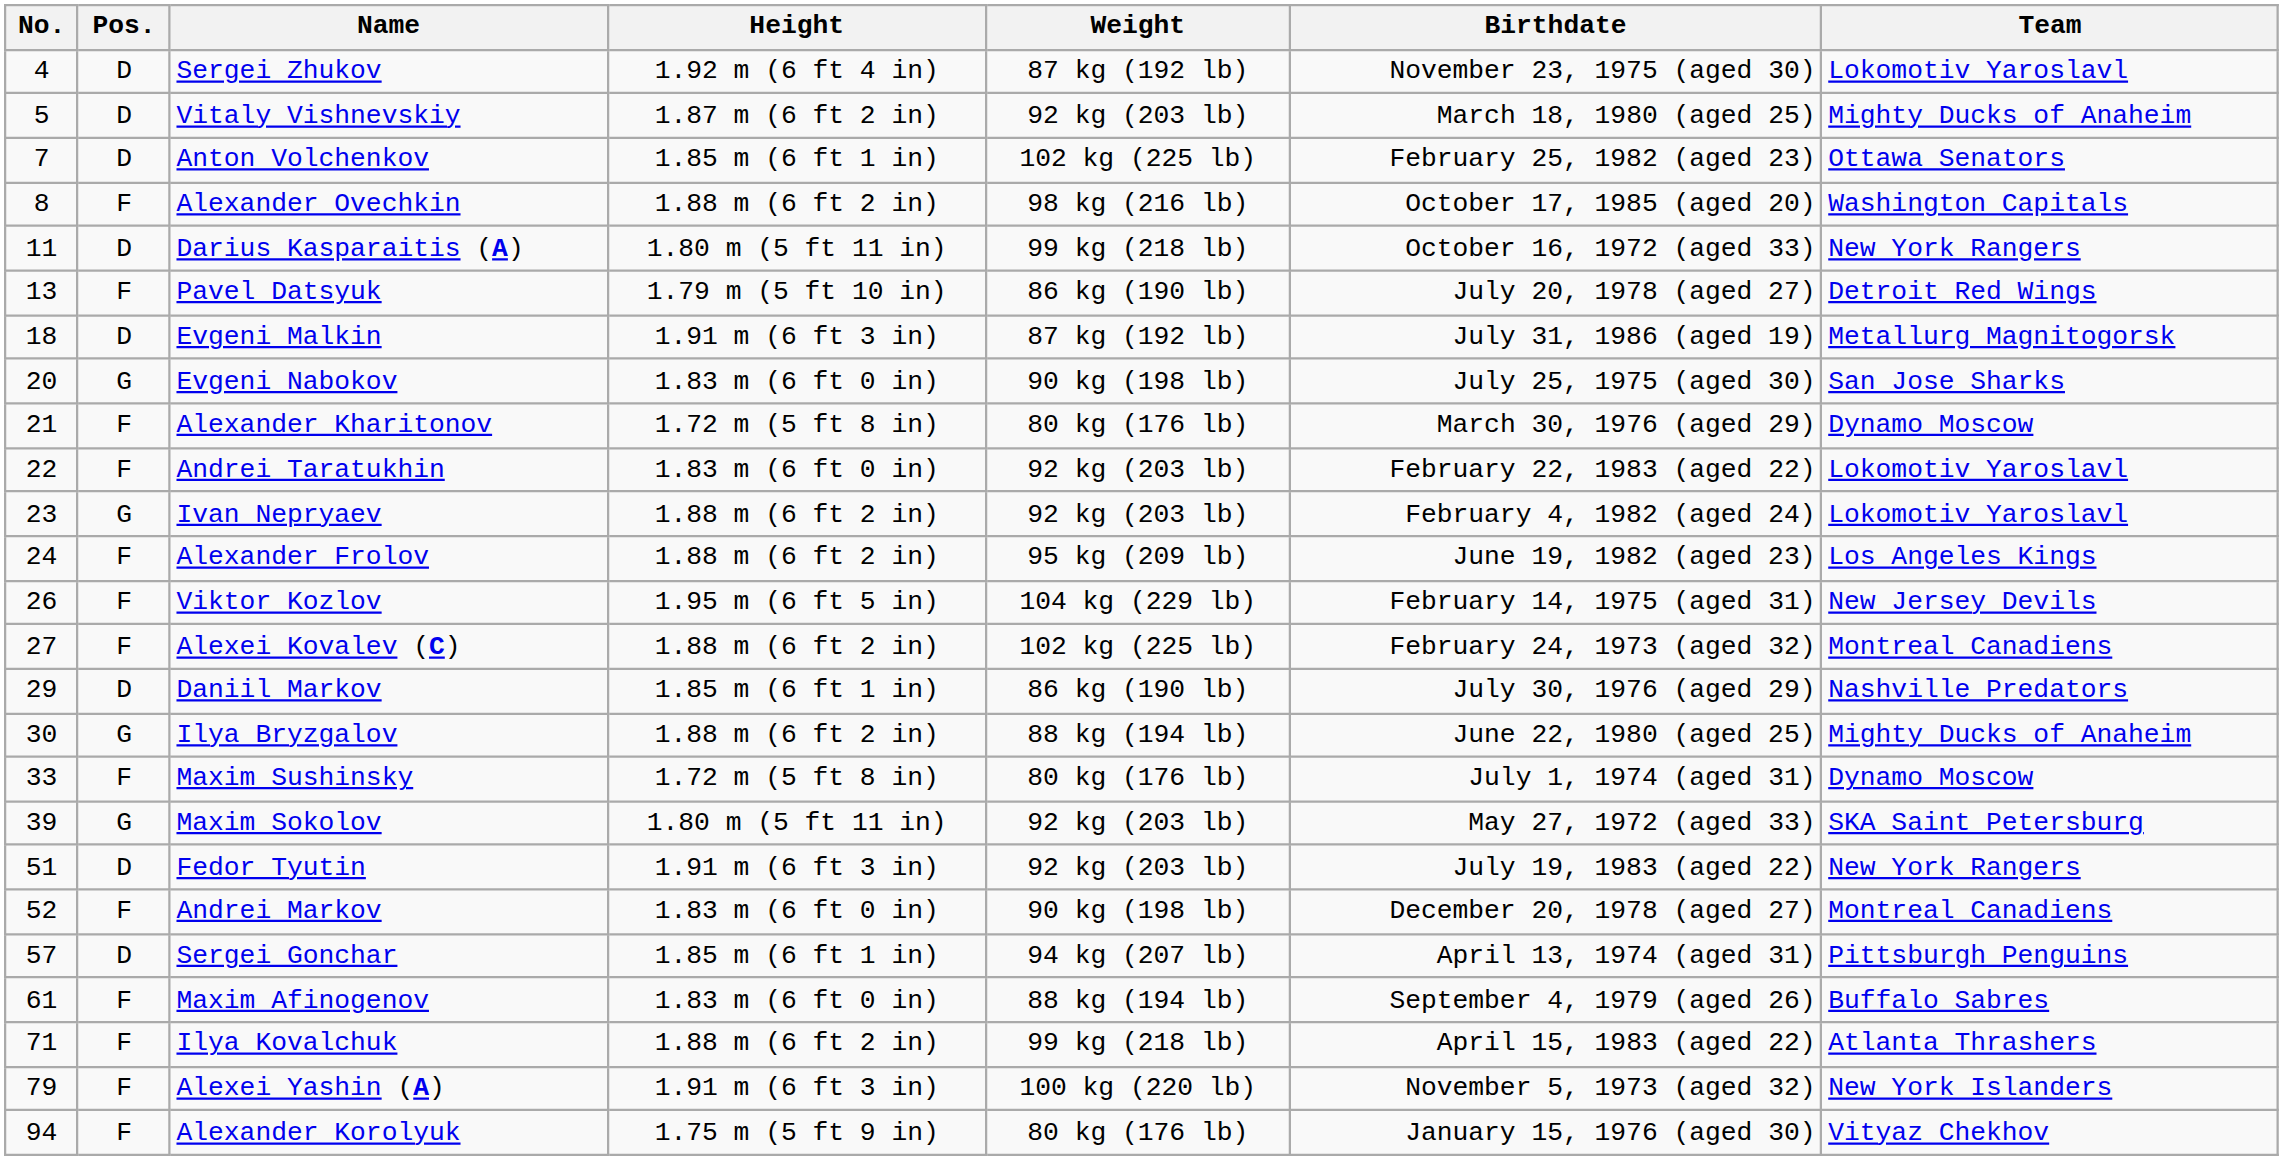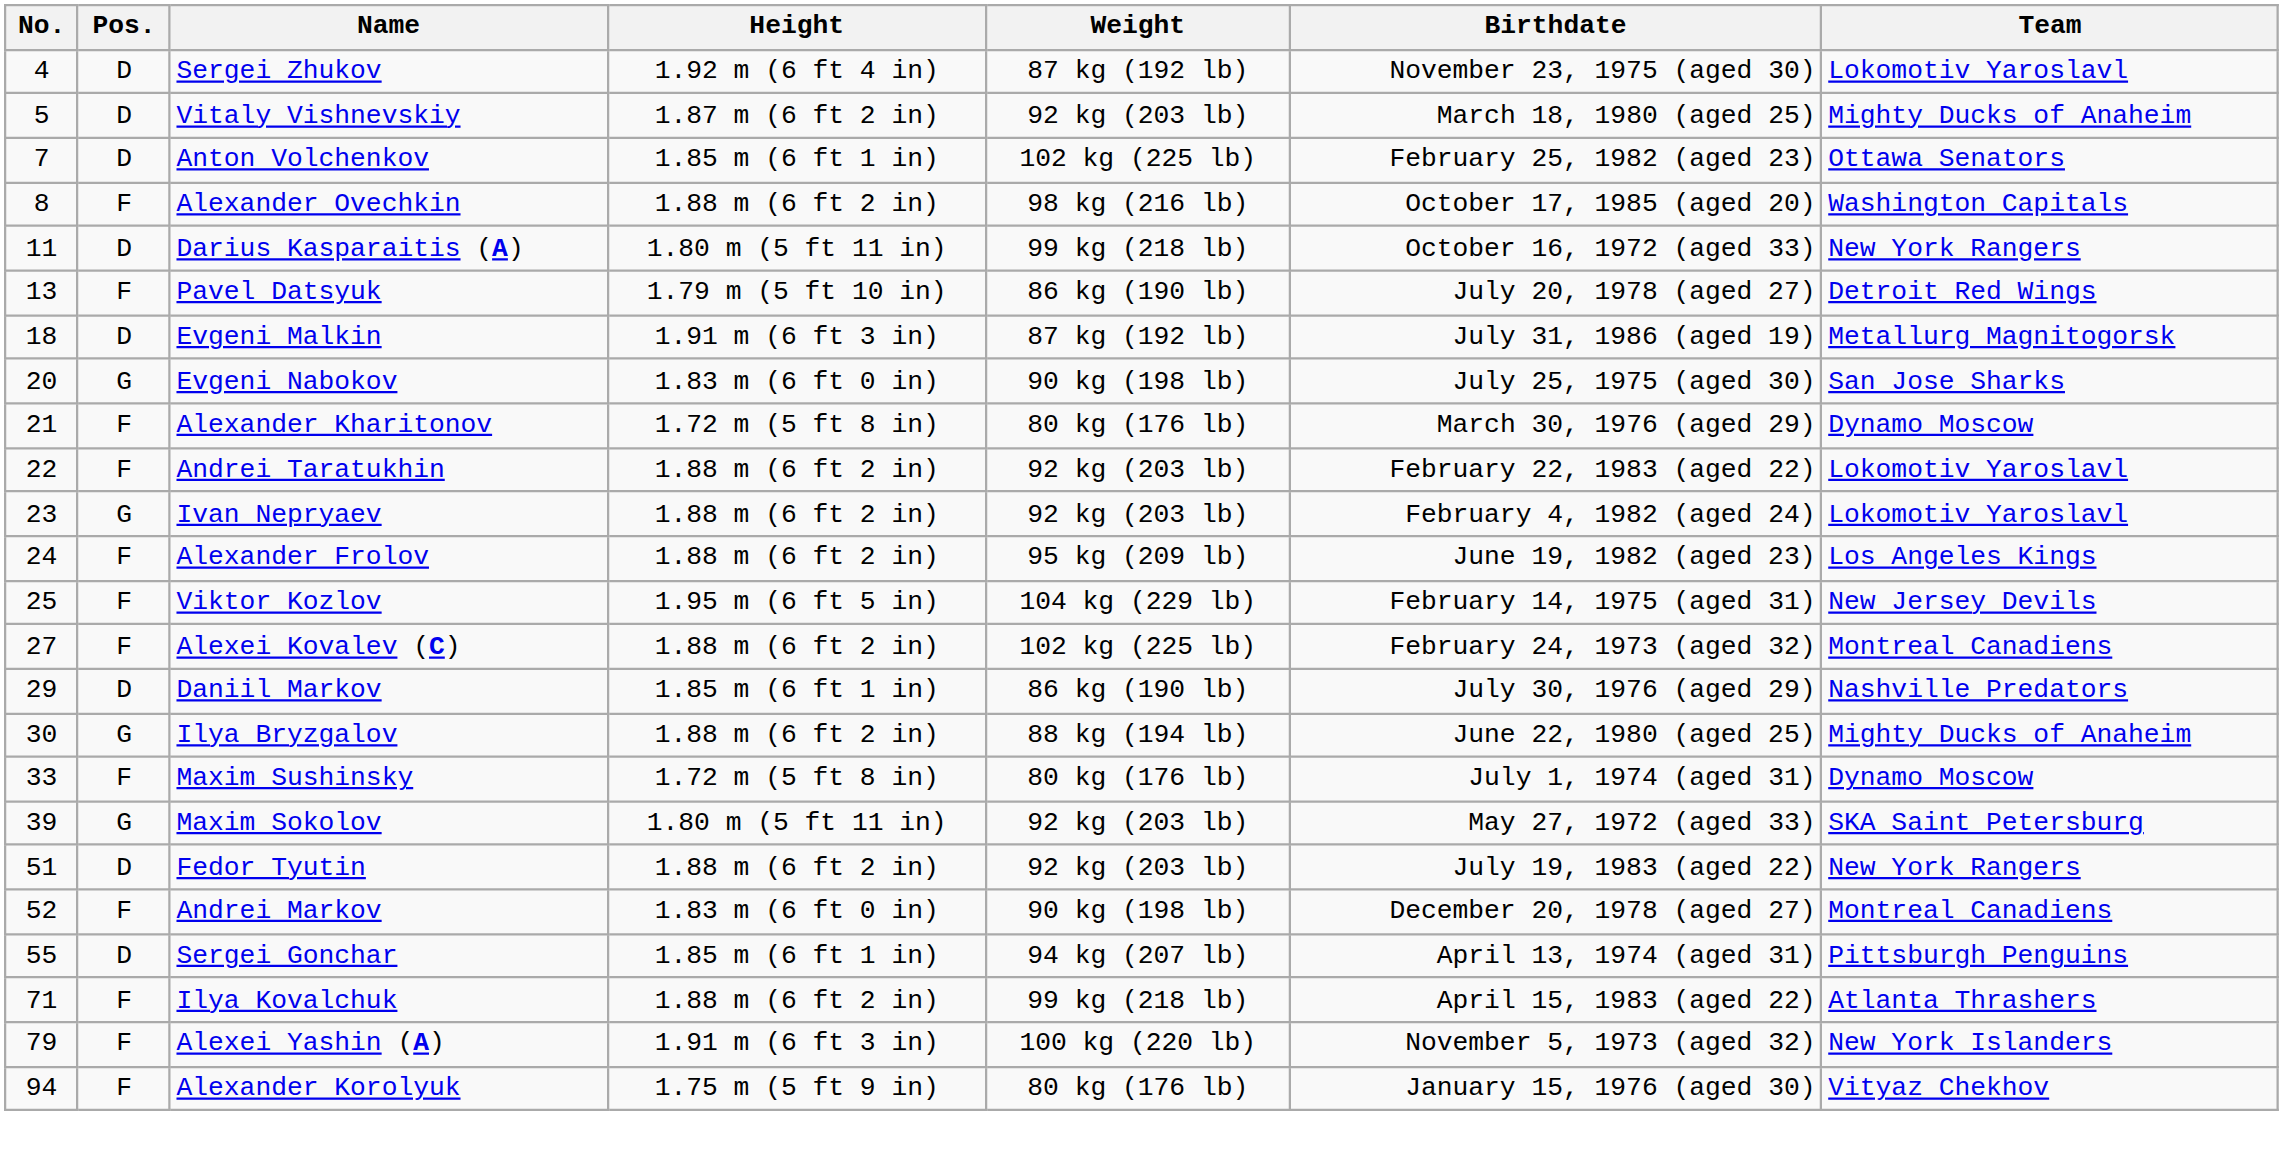 <table class="wikitable sortable" width="80%" style="font-size: 90%; text-align: center;">
 <tr>
 <th>No.</th>
 <th>Pos.</th>
 <th>Name</th>
 <th>Height</th>
 <th>Weight</th>
 <th>Birthdate</th>
 <th>Team</th>
 </tr>
 <tr>
 <td>4</td>
 <td>D</td>
 <td style="text-align:left;"><a href='#'>Sergei Zhukov</a></td>
 <td>1.92 m (6 ft 4 in)</td>
 <td>87 kg (192 lb)</td>
 <td style="text-align:right;">November 23, 1975 (aged 30)</td>
 <td style="text-align:left;"> <a href='#'>Lokomotiv Yaroslavl</a></td>
 </tr>
 <tr>
 <td>5</td>
 <td>D</td>
 <td style="text-align:left;"><a href='#'>Vitaly Vishnevskiy</a></td>
 <td>1.87 m (6 ft 2 in)</td>
 <td>92 kg (203 lb)</td>
 <td style="text-align:right;">March 18, 1980 (aged 25)</td>
 <td style="text-align:left;"> <a href='#'>Mighty Ducks of Anaheim</a></td>
 </tr>
 <tr>
 <td>7</td>
 <td>D</td>
 <td style="text-align:left;"><a href='#'>Anton Volchenkov</a></td>
 <td>1.85 m (6 ft 1 in)</td>
 <td>102 kg (225 lb)</td>
 <td style="text-align:right;">February 25, 1982 (aged 23)</td>
 <td style="text-align:left;"> <a href='#'>Ottawa Senators</a></td>
 </tr>
 <tr>
 <td>8</td>
 <td>F</td>
 <td style="text-align:left;"><a href='#'>Alexander Ovechkin</a></td>
 <td>1.88 m (6 ft 2 in)</td>
 <td>98 kg (216 lb)</td>
 <td style="text-align:right;">October 17, 1985 (aged 20)</td>
 <td style="text-align:left;"> <a href='#'>Washington Capitals</a></td>
 </tr>
 <tr>
 <td>11</td>
 <td>D</td>
 <td style="text-align:left;"><a href='#'>Darius Kasparaitis</a> (<strong><a href='#'>A</a></strong>)</td>
 <td>1.80 m (5 ft 11 in)</td>
 <td>99 kg (218 lb)</td>
 <td style="text-align:right;">October 16, 1972 (aged 33)</td>
 <td style="text-align:left;"> <a href='#'>New York Rangers</a></td>
 </tr>
 <tr>
 <td>13</td>
 <td>F</td>
 <td style="text-align:left;"><a href='#'>Pavel Datsyuk</a></td>
 <td>1.79 m (5 ft 10 in)</td>
 <td>86 kg (190 lb)</td>
 <td style="text-align:right;">July 20, 1978 (aged 27)</td>
 <td style="text-align:left;"> <a href='#'>Detroit Red Wings</a></td>
 </tr>
 <tr>
 <td>18</td>
 <td>D</td>
 <td style="text-align:left;"><a href='#'>Evgeni Malkin</a></td>
 <td>1.91 m (6 ft 3 in)</td>
 <td>87 kg (192 lb)</td>
 <td style="text-align:right;">July 31, 1986 (aged 19)</td>
 <td style="text-align:left;"> <a href='#'>Metallurg Magnitogorsk</a></td>
 </tr>
 <tr>
 <td>20</td>
 <td>G</td>
 <td style="text-align:left;"><a href='#'>Evgeni Nabokov</a></td>
 <td>1.83 m (6 ft 0 in)</td>
 <td>90 kg (198 lb)</td>
 <td style="text-align:right;">July 25, 1975 (aged 30)</td>
 <td style="text-align:left;"> <a href='#'>San Jose Sharks</a></td>
 </tr>
 <tr>
 <td>21</td>
 <td>F</td>
 <td style="text-align:left;"><a href='#'>Alexander Kharitonov</a></td>
 <td>1.72 m (5 ft 8 in)</td>
 <td>80 kg (176 lb)</td>
 <td style="text-align:right;">March 30, 1976 (aged 29)</td>
 <td style="text-align:left;"> <a href='#'>Dynamo Moscow</a></td>
 </tr>
 <tr>
 <td>22</td>
 <td>F</td>
 <td style="text-align:left;"><a href='#'>Andrei Taratukhin</a></td>
-<td>1.83 m (6 ft 0 in)</td>
+<td>1.88 m (6 ft 2 in)</td>
 <td>92 kg (203 lb)</td>
 <td style="text-align:right;">February 22, 1983 (aged 22)</td>
 <td style="text-align:left;"> <a href='#'>Lokomotiv Yaroslavl</a></td>
 </tr>
 <tr>
 <td>23</td>
 <td>G</td>
 <td style="text-align:left;"><a href='#'>Ivan Nepryaev</a></td>
 <td>1.88 m (6 ft 2 in)</td>
 <td>92 kg (203 lb)</td>
 <td style="text-align:right;">February 4, 1982 (aged 24)</td>
 <td style="text-align:left;"> <a href='#'>Lokomotiv Yaroslavl</a></td>
 </tr>
 <tr>
 <td>24</td>
 <td>F</td>
 <td style="text-align:left;"><a href='#'>Alexander Frolov</a></td>
 <td>1.88 m (6 ft 2 in)</td>
 <td>95 kg (209 lb)</td>
 <td style="text-align:right;">June 19, 1982 (aged 23)</td>
 <td style="text-align:left;"> <a href='#'>Los Angeles Kings</a></td>
 </tr>
 <tr>
-<td>26</td>
+<td>25</td>
 <td>F</td>
 <td style="text-align:left;"><a href='#'>Viktor Kozlov</a></td>
 <td>1.95 m (6 ft 5 in)</td>
 <td>104 kg (229 lb)</td>
 <td style="text-align:right;">February 14, 1975 (aged 31)</td>
 <td style="text-align:left;"> <a href='#'>New Jersey Devils</a></td>
 </tr>
 <tr>
 <td>27</td>
 <td>F</td>
 <td style="text-align:left;"><a href='#'>Alexei Kovalev</a> (<strong><a href='#'>C</a></strong>)</td>
 <td>1.88 m (6 ft 2 in)</td>
 <td>102 kg (225 lb)</td>
 <td style="text-align:right;">February 24, 1973 (aged 32)</td>
 <td style="text-align:left;"> <a href='#'>Montreal Canadiens</a></td>
 </tr>
 <tr>
 <td>29</td>
 <td>D</td>
 <td style="text-align:left;"><a href='#'>Daniil Markov</a></td>
 <td>1.85 m (6 ft 1 in)</td>
 <td>86 kg (190 lb)</td>
 <td style="text-align:right;">July 30, 1976 (aged 29)</td>
 <td style="text-align:left;"> <a href='#'>Nashville Predators</a></td>
 </tr>
 <tr>
 <td>30</td>
 <td>G</td>
 <td style="text-align:left;"><a href='#'>Ilya Bryzgalov</a></td>
 <td>1.88 m (6 ft 2 in)</td>
 <td>88 kg (194 lb)</td>
 <td style="text-align:right;">June 22, 1980 (aged 25)</td>
 <td style="text-align:left;"> <a href='#'>Mighty Ducks of Anaheim</a></td>
 </tr>
 <tr>
 <td>33</td>
 <td>F</td>
 <td style="text-align:left;"><a href='#'>Maxim Sushinsky</a></td>
 <td>1.72 m (5 ft 8 in)</td>
 <td>80 kg (176 lb)</td>
 <td style="text-align:right;">July 1, 1974 (aged 31)</td>
 <td style="text-align:left;"> <a href='#'>Dynamo Moscow</a></td>
 </tr>
 <tr>
 <td>39</td>
 <td>G</td>
 <td style="text-align:left;"><a href='#'>Maxim Sokolov</a></td>
 <td>1.80 m (5 ft 11 in)</td>
 <td>92 kg (203 lb)</td>
 <td style="text-align:right;">May 27, 1972 (aged 33)</td>
 <td style="text-align:left;"> <a href='#'>SKA Saint Petersburg</a></td>
 </tr>
 <tr>
 <td>51</td>
 <td>D</td>
 <td style="text-align:left;"><a href='#'>Fedor Tyutin</a></td>
-<td>1.91 m (6 ft 3 in)</td>
+<td>1.88 m (6 ft 2 in)</td>
 <td>92 kg (203 lb)</td>
 <td style="text-align:right;">July 19, 1983 (aged 22)</td>
 <td style="text-align:left;"> <a href='#'>New York Rangers</a></td>
 </tr>
 <tr>
 <td>52</td>
 <td>F</td>
 <td style="text-align:left;"><a href='#'>Andrei Markov</a></td>
 <td>1.83 m (6 ft 0 in)</td>
 <td>90 kg (198 lb)</td>
 <td style="text-align:right;">December 20, 1978 (aged 27)</td>
 <td style="text-align:left;"> <a href='#'>Montreal Canadiens</a></td>
 </tr>
 <tr>
-<td>57</td>
+<td>55</td>
 <td>D</td>
 <td style="text-align:left;"><a href='#'>Sergei Gonchar</a></td>
 <td>1.85 m (6 ft 1 in)</td>
 <td>94 kg (207 lb)</td>
 <td style="text-align:right;">April 13, 1974 (aged 31)</td>
 <td style="text-align:left;"> <a href='#'>Pittsburgh Penguins</a></td>
-</tr>
-<tr>
-<td>61</td>
-<td>F</td>
-<td style="text-align:left;"><a href='#'>Maxim Afinogenov</a></td>
-<td>1.83 m (6 ft 0 in)</td>
-<td>88 kg (194 lb)</td>
-<td style="text-align:right;">September 4, 1979 (aged 26)</td>
-<td style="text-align:left;"> <a href='#'>Buffalo Sabres</a></td>
 </tr>
 <tr>
 <td>71</td>
 <td>F</td>
 <td style="text-align:left;"><a href='#'>Ilya Kovalchuk</a></td>
 <td>1.88 m (6 ft 2 in)</td>
 <td>99 kg (218 lb)</td>
 <td style="text-align:right;">April 15, 1983 (aged 22)</td>
 <td style="text-align:left;"> <a href='#'>Atlanta Thrashers</a></td>
 </tr>
 <tr>
 <td>79</td>
 <td>F</td>
 <td style="text-align:left;"><a href='#'>Alexei Yashin</a> (<strong><a href='#'>A</a></strong>)</td>
 <td>1.91 m (6 ft 3 in)</td>
 <td>100 kg (220 lb)</td>
 <td style="text-align:right;">November 5, 1973 (aged 32)</td>
 <td style="text-align:left;"> <a href='#'>New York Islanders</a></td>
 </tr>
 <tr>
 <td>94</td>
 <td>F</td>
 <td style="text-align:left;"><a href='#'>Alexander Korolyuk</a></td>
 <td>1.75 m (5 ft 9 in)</td>
 <td>80 kg (176 lb)</td>
 <td style="text-align:right;">January 15, 1976 (aged 30)</td>
 <td style="text-align:left;"> <a href='#'>Vityaz Chekhov</a></td>
 </tr>
 </table>
